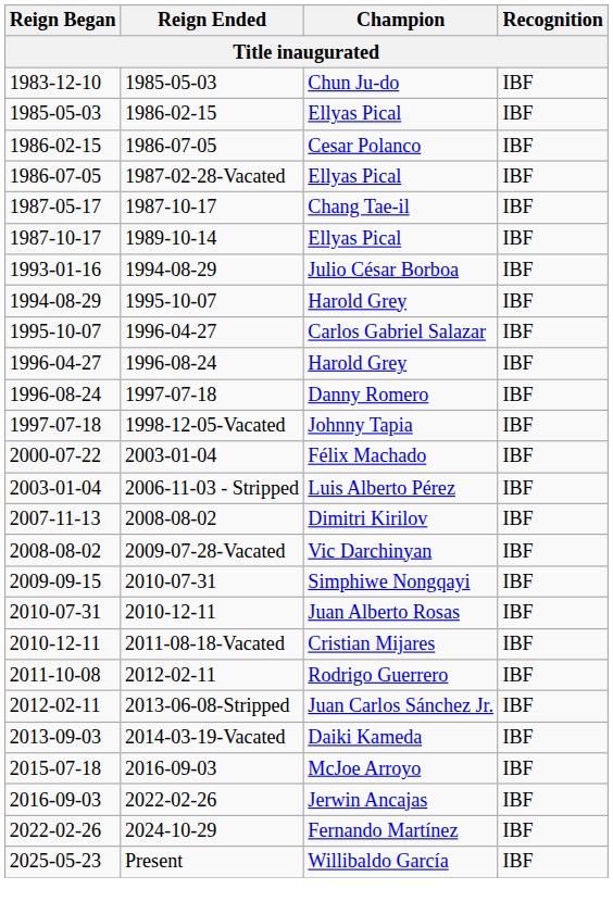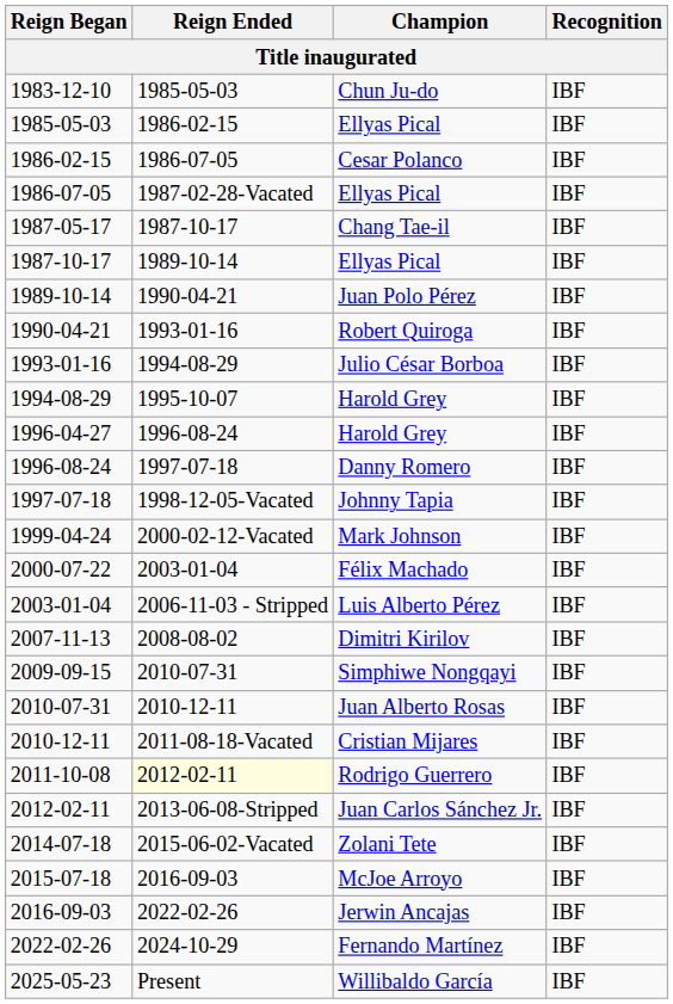 <table class="wikitable">
 <tr>
 <th>Reign Began</th>
 <th>Reign Ended</th>
 <th>Champion</th>
 <th>Recognition</th>
 </tr>
 <tr>
 <th colspan="4">Title inaugurated</th>
 </tr>
 <tr>
 <td>1983-12-10</td>
 <td>1985-05-03</td>
 <td> <a href='#'>Chun Ju-do</a></td>
 <td>IBF</td>
 </tr>
 <tr>
 <td>1985-05-03</td>
 <td>1986-02-15</td>
 <td> <a href='#'>Ellyas Pical</a></td>
 <td>IBF</td>
 </tr>
 <tr>
 <td>1986-02-15</td>
 <td>1986-07-05</td>
 <td> <a href='#'>Cesar Polanco</a></td>
 <td>IBF</td>
 </tr>
 <tr>
 <td>1986-07-05</td>
 <td>1987-02-28-Vacated</td>
 <td> <a href='#'>Ellyas Pical</a></td>
 <td>IBF</td>
 </tr>
 <tr>
 <td>1987-05-17</td>
 <td>1987-10-17</td>
 <td> <a href='#'>Chang Tae-il</a></td>
 <td>IBF</td>
 </tr>
 <tr>
 <td>1987-10-17</td>
 <td>1989-10-14</td>
 <td> <a href='#'>Ellyas Pical</a></td>
 <td>IBF</td>
 </tr>
 <tr>
+<td>1989-10-14</td>
+<td>1990-04-21</td>
+<td> <a href='#'>Juan Polo Pérez</a></td>
+<td>IBF</td>
+</tr>
+<tr>
+<td>1990-04-21</td>
+<td>1993-01-16</td>
+<td> <a href='#'>Robert Quiroga</a></td>
+<td>IBF</td>
+</tr>
+<tr>
 <td>1993-01-16</td>
 <td>1994-08-29</td>
 <td> <a href='#'>Julio César Borboa</a></td>
 <td>IBF</td>
 </tr>
 <tr>
 <td>1994-08-29</td>
 <td>1995-10-07</td>
 <td> <a href='#'>Harold Grey</a></td>
-<td>IBF</td>
-</tr>
-<tr>
-<td>1995-10-07</td>
-<td>1996-04-27</td>
-<td> <a href='#'>Carlos Gabriel Salazar</a></td>
 <td>IBF</td>
 </tr>
 <tr>
 <td>1996-04-27</td>
 <td>1996-08-24</td>
 <td> <a href='#'>Harold Grey</a></td>
 <td>IBF</td>
 </tr>
 <tr>
 <td>1996-08-24</td>
 <td>1997-07-18</td>
 <td> <a href='#'>Danny Romero</a></td>
 <td>IBF</td>
 </tr>
 <tr>
 <td>1997-07-18</td>
 <td>1998-12-05-Vacated</td>
 <td> <a href='#'>Johnny Tapia</a></td>
 <td>IBF</td>
 </tr>
 <tr>
+<td>1999-04-24</td>
+<td>2000-02-12-Vacated</td>
+<td> <a href='#'>Mark Johnson</a></td>
+<td>IBF</td>
+</tr>
+<tr>
 <td>2000-07-22</td>
 <td>2003-01-04</td>
 <td> <a href='#'>Félix Machado</a></td>
 <td>IBF</td>
 </tr>
 <tr>
 <td>2003-01-04</td>
 <td>2006-11-03 - Stripped</td>
 <td> <a href='#'>Luis Alberto Pérez</a></td>
 <td>IBF</td>
 </tr>
 <tr>
 <td>2007-11-13</td>
 <td>2008-08-02</td>
 <td> <a href='#'>Dimitri Kirilov</a></td>
-<td>IBF</td>
-</tr>
-<tr>
-<td>2008-08-02</td>
-<td>2009-07-28-Vacated</td>
-<td> <a href='#'>Vic Darchinyan</a></td>
 <td>IBF</td>
 </tr>
 <tr>
 <td>2009-09-15</td>
 <td>2010-07-31</td>
 <td> <a href='#'>Simphiwe Nongqayi</a></td>
 <td>IBF</td>
 </tr>
 <tr>
 <td>2010-07-31</td>
 <td>2010-12-11</td>
 <td> <a href='#'>Juan Alberto Rosas</a></td>
 <td>IBF</td>
 </tr>
 <tr>
 <td>2010-12-11</td>
 <td>2011-08-18-Vacated</td>
 <td> <a href='#'>Cristian Mijares</a></td>
 <td>IBF</td>
 </tr>
 <tr>
 <td>2011-10-08</td>
-<td>2012-02-11</td>
+<td style="background: lightyellow;">2012-02-11</td>
 <td> <a href='#'>Rodrigo Guerrero</a></td>
 <td>IBF</td>
 </tr>
 <tr>
 <td>2012-02-11</td>
 <td>2013-06-08-Stripped</td>
 <td> <a href='#'>Juan Carlos Sánchez Jr.</a></td>
 <td>IBF</td>
 </tr>
 <tr>
-<td>2013-09-03</td>
-<td>2014-03-19-Vacated</td>
-<td> <a href='#'>Daiki Kameda</a></td>
+<td>2014-07-18</td>
+<td>2015-06-02-Vacated</td>
+<td> <a href='#'>Zolani Tete</a></td>
 <td>IBF</td>
 </tr>
 <tr>
 <td>2015-07-18</td>
 <td>2016-09-03</td>
 <td> <a href='#'>McJoe Arroyo</a></td>
 <td>IBF</td>
 </tr>
 <tr>
 <td>2016-09-03</td>
 <td>2022-02-26</td>
 <td> <a href='#'>Jerwin Ancajas</a></td>
 <td>IBF</td>
 </tr>
 <tr>
 <td>2022-02-26</td>
 <td>2024-10-29</td>
 <td> <a href='#'>Fernando Martínez</a></td>
 <td>IBF</td>
 </tr>
 <tr>
 <td>2025-05-23</td>
 <td>Present</td>
 <td> <a href='#'>Willibaldo García</a></td>
 <td>IBF</td>
 </tr>
 </table>
